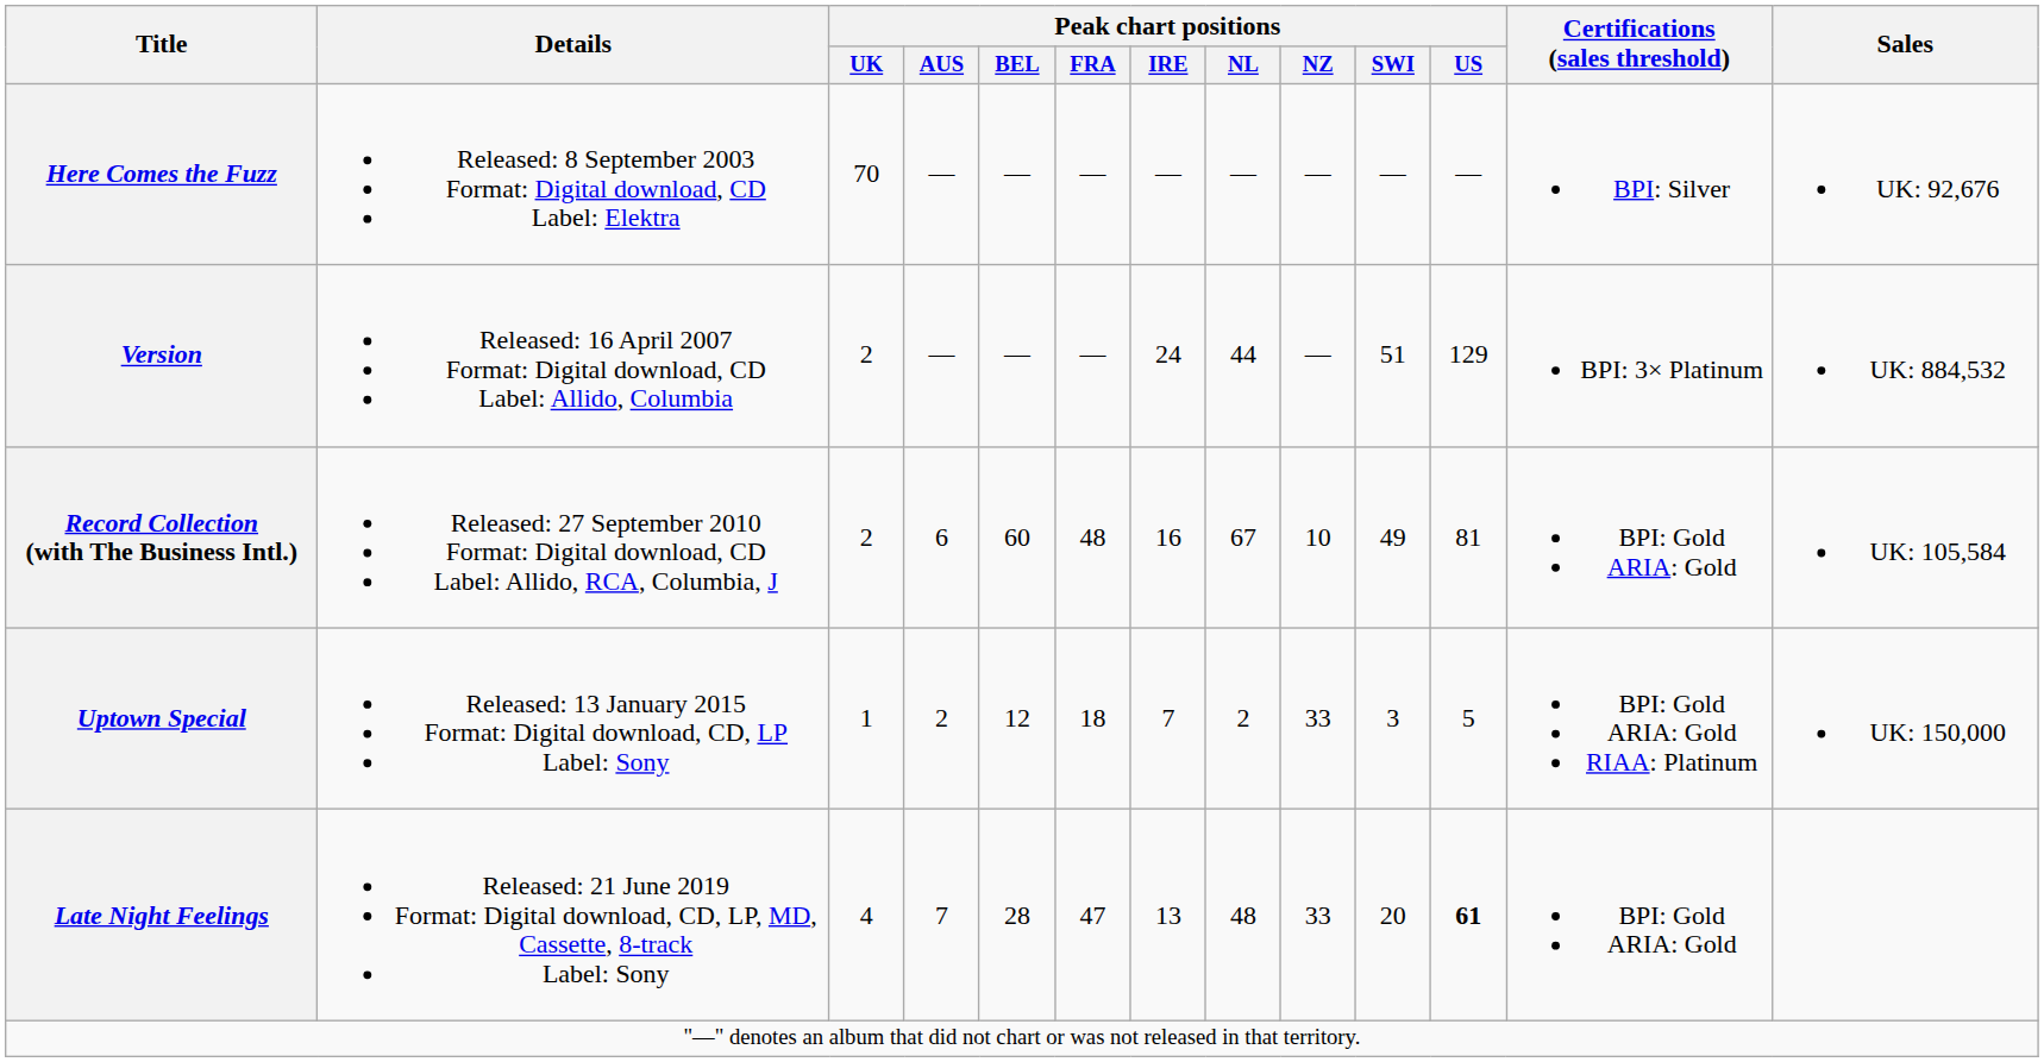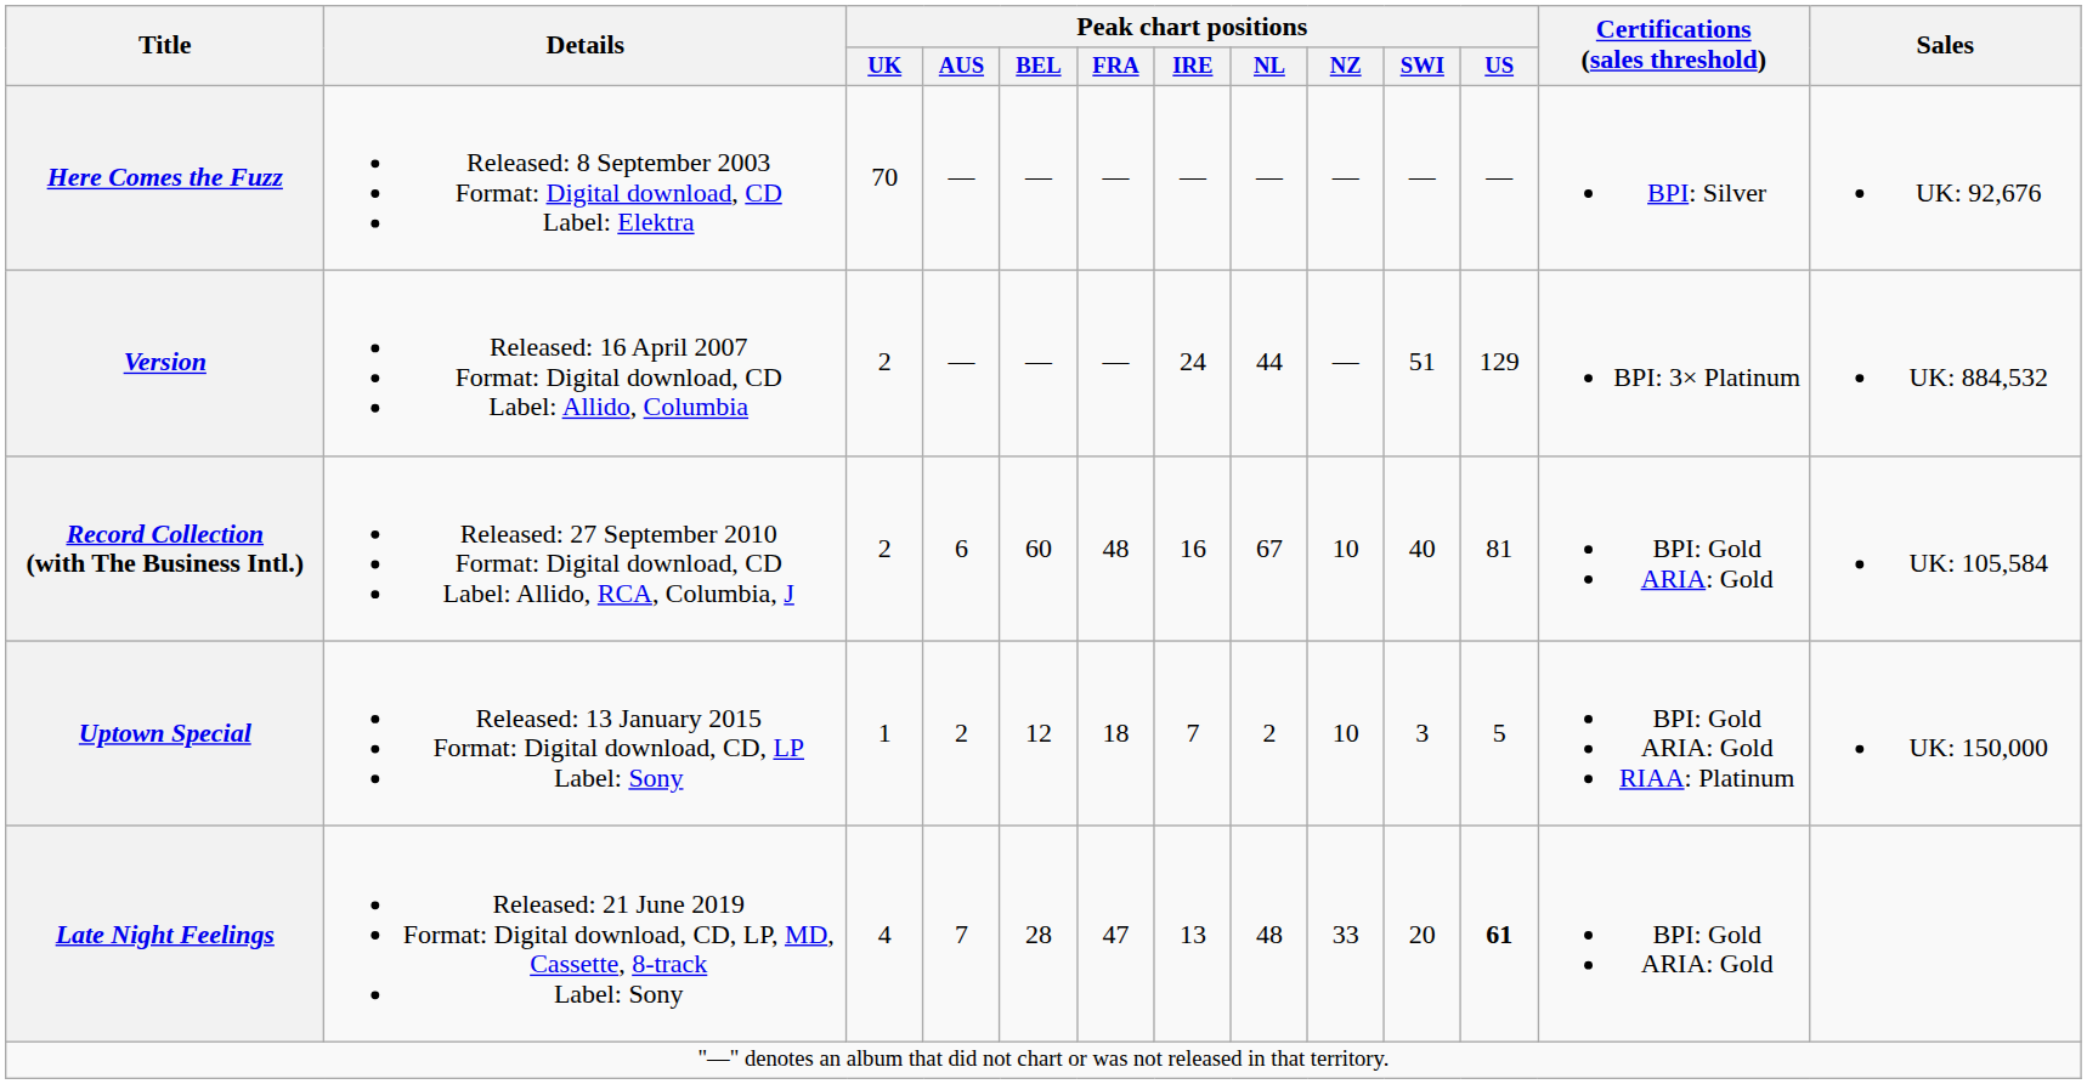 <table class="wikitable plainrowheaders" style="text-align:center;">
 <tr>
 <th scope="col" rowspan="2" style="width:12em;">Title</th>
 <th scope="col" rowspan="2" style="width:20em;">Details</th>
 <th scope="col" colspan="9">Peak chart positions</th>
 <th scope="col" rowspan="2" style="width:10em;"><a href='#'>Certifications</a><br><span>(<a href='#'>sales threshold</a>)</span></th>
 <th scope="col" rowspan="2" style="width:10em;">Sales</th>
 </tr>
 <tr>
 <th scope="col" style="width:3em;font-size:85%;"><a href='#'>UK</a><br></th>
 <th scope="col" style="width:3em;font-size:85%;"><a href='#'>AUS</a><br></th>
 <th scope="col" style="width:3em;font-size:85%;"><a href='#'>BEL</a><br></th>
 <th scope="col" style="width:3em;font-size:85%;"><a href='#'>FRA</a><br></th>
 <th scope="col" style="width:3em;font-size:85%;"><a href='#'>IRE</a><br></th>
 <th scope="col" style="width:3em;font-size:85%;"><a href='#'>NL</a><br></th>
 <th scope="col" style="width:3em;font-size:85%;"><a href='#'>NZ</a><br></th>
 <th scope="col" style="width:3em;font-size:85%;"><a href='#'>SWI</a><br></th>
 <th scope="col" style="width:3em;font-size:85%;"><a href='#'>US</a><br></th>
 </tr>
 <tr>
 <th scope="row"><em><a href='#'>Here Comes the Fuzz</a></em></th>
 <td><br><ul><li>Released: 8 September 2003</li><li>Format: <a href='#'>Digital download</a>, <a href='#'>CD</a></li><li>Label: <a href='#'>Elektra</a></li></ul></td>
 <td>70</td>
 <td>—</td>
 <td>—</td>
 <td>—</td>
 <td>—</td>
 <td>—</td>
 <td>—</td>
 <td>—</td>
 <td>—</td>
 <td><br><ul><li><a href='#'>BPI</a>: Silver</li></ul></td>
 <td><br><ul><li>UK: 92,676</li></ul></td>
 </tr>
 <tr>
 <th scope="row"><em><a href='#'>Version</a></em></th>
 <td><br><ul><li>Released: 16 April 2007</li><li>Format: Digital download, CD</li><li>Label: <a href='#'>Allido</a>, <a href='#'>Columbia</a></li></ul></td>
 <td>2</td>
 <td>—</td>
 <td>—</td>
 <td>—</td>
 <td>24</td>
 <td>44</td>
 <td>—</td>
 <td>51</td>
 <td>129</td>
 <td><br><ul><li>BPI: 3× Platinum</li></ul></td>
 <td><br><ul><li>UK: 884,532</li></ul></td>
 </tr>
 <tr>
 <th scope="row"><em><a href='#'>Record Collection</a></em><br><span>(with The Business Intl.)</span></th>
 <td><br><ul><li>Released: 27 September 2010</li><li>Format: Digital download, CD</li><li>Label: Allido, <a href='#'>RCA</a>, Columbia, <a href='#'>J</a></li></ul></td>
 <td>2</td>
 <td>6</td>
 <td>60</td>
 <td>48</td>
 <td>16</td>
 <td>67</td>
 <td>10</td>
-<td>49</td>
+<td>40</td>
 <td>81</td>
 <td><br><ul><li>BPI: Gold</li><li><a href='#'>ARIA</a>: Gold</li></ul></td>
 <td><br><ul><li>UK: 105,584</li></ul></td>
 </tr>
 <tr>
 <th scope="row"><em><a href='#'>Uptown Special</a></em></th>
 <td><br><ul><li>Released: 13 January 2015</li><li>Format: Digital download, CD, <a href='#'>LP</a></li><li>Label: <a href='#'>Sony</a></li></ul></td>
 <td>1</td>
 <td>2</td>
 <td>12</td>
 <td>18</td>
 <td>7</td>
 <td>2</td>
-<td>33</td>
+<td>10</td>
 <td>3</td>
 <td>5</td>
 <td><br><ul><li>BPI: Gold</li><li>ARIA: Gold</li><li><a href='#'>RIAA</a>: Platinum</li></ul></td>
 <td><br><ul><li>UK: 150,000</li></ul></td>
 </tr>
 <tr>
 <th scope="row"><em><a href='#'>Late Night Feelings</a></em></th>
 <td><br><ul><li>Released: 21 June 2019</li><li>Format: Digital download, CD, LP, <a href='#'>MD</a>, <a href='#'>Cassette</a>, <a href='#'>8-track</a></li><li>Label: Sony</li></ul></td>
 <td>4</td>
 <td>7</td>
 <td>28</td>
 <td>47</td>
 <td>13</td>
 <td>48</td>
 <td>33</td>
 <td>20</td>
 <td><strong>61</strong></td>
 <td><br><ul><li>BPI: Gold</li><li>ARIA: Gold</li></ul></td>
 <td></td>
 </tr>
 <tr>
 <td colspan="20" style="font-size:85%">"—" denotes an album that did not chart or was not released in that territory.</td>
 </tr>
 </table>
